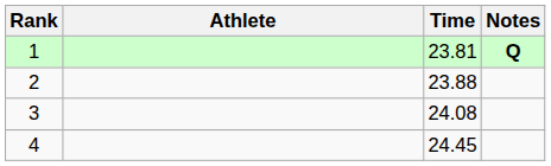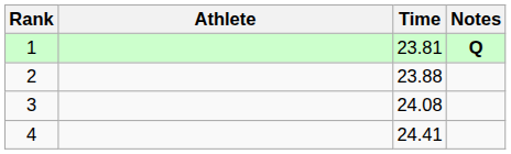 <table class="wikitable" style="text-align:center">
 <tr>
 <th>Rank</th>
 <th Style="width:18em">Athlete</th>
 <th>Time</th>
 <th>Notes</th>
 </tr>
 <tr style="background:#cfc">
 <td>1</td>
 <td style="text-align:left"></td>
 <td>23.81</td>
 <td><strong>Q</strong></td>
 </tr>
 <tr>
 <td>2</td>
 <td style="text-align:left"></td>
 <td>23.88</td>
 <td></td>
 </tr>
 <tr>
 <td>3</td>
 <td style="text-align:left"></td>
 <td>24.08</td>
 <td></td>
 </tr>
 <tr>
 <td>4</td>
 <td style="text-align:left"></td>
-<td>24.45</td>
+<td>24.41</td>
 <td></td>
 </tr>
 </table>
